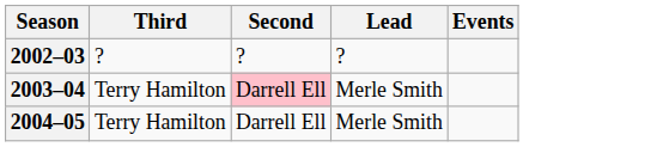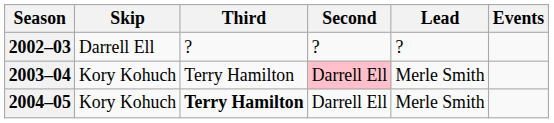 <table class="wikitable">
 <tr>
 <th scope="col">Season</th>
+<th scope="col">Skip</th>
 <th scope="col">Third</th>
 <th scope="col">Second</th>
 <th scope="col">Lead</th>
 <th scope="col">Events</th>
 </tr>
 <tr>
 <th scope="row">2002–03</th>
+<td>Darrell Ell</td>
 <td>?</td>
 <td>?</td>
 <td>?</td>
 <td></td>
 </tr>
 <tr>
 <th scope="row">2003–04</th>
+<td>Kory Kohuch</td>
 <td>Terry Hamilton</td>
 <td style="background: pink;">Darrell Ell</td>
 <td>Merle Smith</td>
 <td></td>
 </tr>
 <tr>
 <th scope="row">2004–05</th>
-<td>Terry Hamilton</td>
+<td>Kory Kohuch</td>
+<td><strong>Terry Hamilton</strong></td>
 <td>Darrell Ell</td>
 <td>Merle Smith</td>
 <td></td>
 </tr>
 </table>
